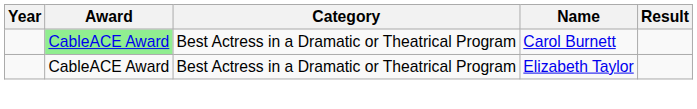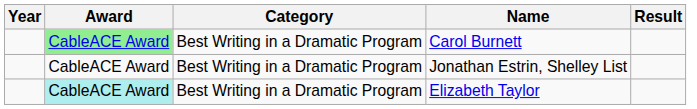 <table class="wikitable sortable plainrowheaders">
 <tr>
 <th scope="col">Year</th>
 <th scope="col">Award</th>
 <th scope="col">Category</th>
 <th scope="col">Name</th>
 <th scope="col">Result</th>
 </tr>
 <tr>
 <td></td>
 <td style="background: lightgreen;"><a href='#'>CableACE Award</a></td>
-<td>Best Actress in a Dramatic or Theatrical Program</td>
+<td>Best Writing in a Dramatic Program</td>
 <td><a href='#'>Carol Burnett</a></td>
 <td></td>
 </tr>
 <tr>
 <td></td>
 <td>CableACE Award</td>
-<td>Best Actress in a Dramatic or Theatrical Program</td>
+<td>Best Writing in a Dramatic Program</td>
+<td>Jonathan Estrin, Shelley List</td>
+<td></td>
+</tr>
+<tr>
+<td></td>
+<td style="background: paleturquoise;">CableACE Award</td>
+<td>Best Writing in a Dramatic Program</td>
 <td><a href='#'>Elizabeth Taylor</a></td>
 <td></td>
 </tr>
 </table>
